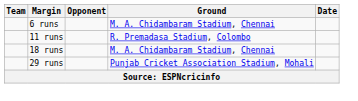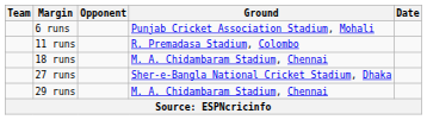 <table class="wikitable sortable" style="text-align:center">
 <tr>
 <th>Team</th>
 <th>Margin</th>
 <th>Opponent</th>
 <th>Ground</th>
 <th class="unsortable">Date</th>
 </tr>
 <tr>
 <td style="text-align:left"></td>
 <td style="text-align:left">6 runs</td>
 <td style="text-align:left"></td>
-<td style="text-align:left"><a href='#'>M. A. Chidambaram Stadium</a>, <a href='#'>Chennai</a></td>
+<td style="text-align:left"><a href='#'>Punjab Cricket Association Stadium</a>, <a href='#'>Mohali</a></td>
 <td></td>
 </tr>
 <tr>
 <td style="text-align:left"></td>
 <td style="text-align:left">11 runs</td>
 <td style="text-align:left"></td>
 <td style="text-align:left"><a href='#'>R. Premadasa Stadium</a>, <a href='#'>Colombo</a></td>
 <td></td>
 </tr>
 <tr>
 <td style="text-align:left"></td>
 <td style="text-align:left">18 runs</td>
 <td style="text-align:left"></td>
 <td style="text-align:left"><a href='#'>M. A. Chidambaram Stadium</a>, <a href='#'>Chennai</a></td>
 <td></td>
 </tr>
 <tr>
 <td style="text-align:left"></td>
+<td style="text-align:left">27 runs</td>
+<td style="text-align:left"></td>
+<td style="text-align:left"><a href='#'>Sher-e-Bangla National Cricket Stadium</a>, <a href='#'>Dhaka</a></td>
+<td></td>
+</tr>
+<tr>
+<td style="text-align:left"></td>
 <td style="text-align:left">29 runs</td>
 <td style="text-align:left"></td>
-<td style="text-align:left"><a href='#'>Punjab Cricket Association Stadium</a>, <a href='#'>Mohali</a></td>
+<td style="text-align:left"><a href='#'>M. A. Chidambaram Stadium</a>, <a href='#'>Chennai</a></td>
 <td></td>
 </tr>
 <tr>
 <th colspan=5>Source: ESPNcricinfo </th>
 </tr>
 </table>
